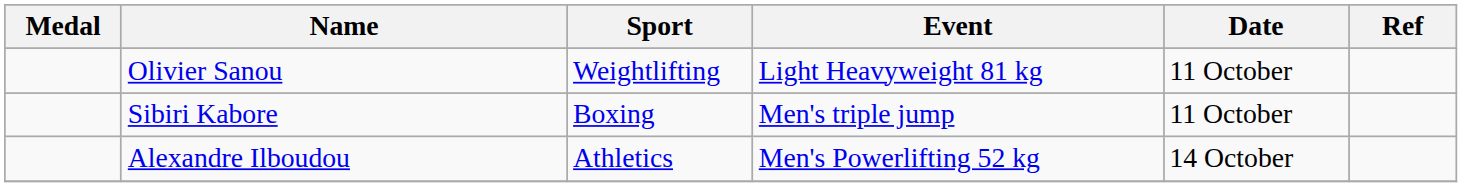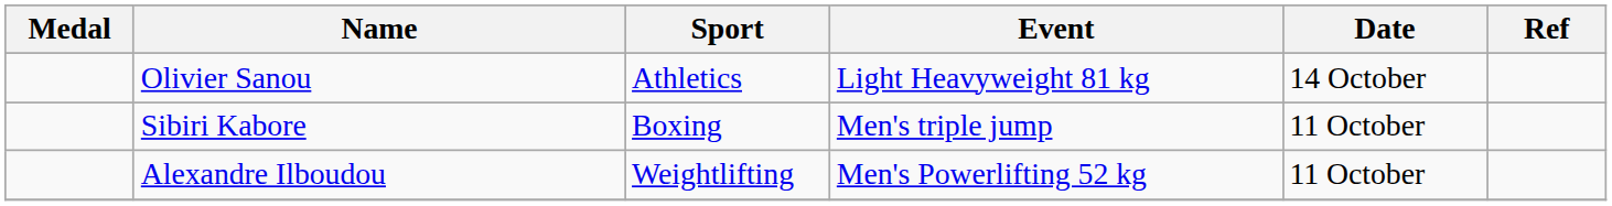 <table class="wikitable sortable" style="font-size:100%">
 <tr>
 <th width="60">Medal</th>
 <th width="250">Name</th>
 <th width="100">Sport</th>
 <th width="230">Event</th>
 <th width="100">Date</th>
 <th width="55">Ref</th>
 </tr>
 <tr>
 <td></td>
 <td><a href='#'>Olivier Sanou</a></td>
-<td><a href='#'>Weightlifting</a></td>
+<td><a href='#'>Athletics</a></td>
 <td><a href='#'>Light Heavyweight 81 kg</a></td>
-<td>11 October</td>
+<td>14 October</td>
 <td></td>
 </tr>
 <tr>
 <td></td>
 <td><a href='#'>Sibiri Kabore</a></td>
 <td><a href='#'>Boxing</a></td>
 <td><a href='#'>Men's triple jump</a></td>
 <td>11 October</td>
 <td></td>
 </tr>
 <tr>
 <td></td>
 <td><a href='#'>Alexandre Ilboudou</a></td>
-<td><a href='#'>Athletics</a></td>
+<td><a href='#'>Weightlifting</a></td>
 <td><a href='#'>Men's Powerlifting 52 kg</a></td>
-<td>14 October</td>
+<td>11 October</td>
 <td></td>
 </tr>
 <tr>
 </tr>
 </table>
